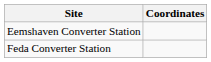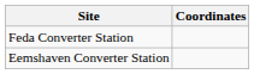 <table class="wikitable sortable">
 <tr>
 <th>Site</th>
 <th>Coordinates</th>
 </tr>
 <tr>
+<td>Feda Converter Station</td>
+<td></td>
+</tr>
+<tr>
 <td>Eemshaven Converter Station</td>
 <td></td>
 </tr>
-<tr>
-<td>Feda Converter Station</td>
-<td></td>
-</tr>
 </table>
